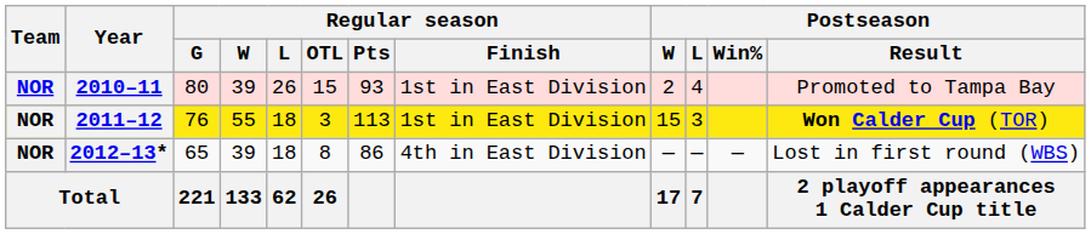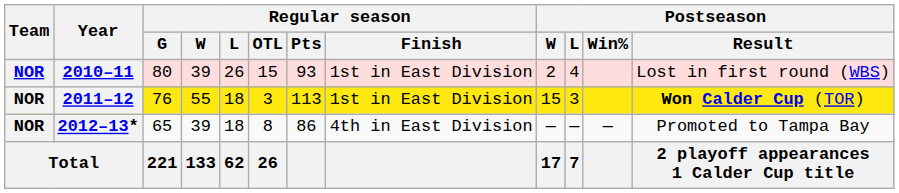 <table class="wikitable" style="font-size:95%; text-align:center;">
 <tr>
 <th rowspan="2">Team</th>
 <th rowspan="2">Year</th>
 <th colspan="6">Regular season</th>
 <th colspan="5">Postseason</th>
 </tr>
 <tr>
 <th>G</th>
 <th>W</th>
 <th>L</th>
 <th>OTL</th>
 <th>Pts</th>
 <th>Finish</th>
 <th>W</th>
 <th>L</th>
 <th>Win%</th>
 <th>Result</th>
 </tr>
 <tr style="background:#fdd;">
 <th><a href='#'>NOR</a></th>
 <th><a href='#'>2010–11</a></th>
 <td>80</td>
 <td>39</td>
 <td>26</td>
 <td>15</td>
 <td>93</td>
 <td>1st in East Division</td>
 <td>2</td>
 <td>4</td>
 <td></td>
-<td>Promoted to Tampa Bay</td>
+<td>Lost in first round (<a href='#'>WBS</a>)</td>
 </tr>
 <tr style="background:#FDE910;">
 <th>NOR</th>
 <th><a href='#'>2011–12</a></th>
 <td>76</td>
 <td>55</td>
 <td>18</td>
 <td>3</td>
 <td>113</td>
 <td>1st in East Division</td>
 <td>15</td>
 <td>3</td>
 <td></td>
 <td><strong>Won <a href='#'>Calder Cup</a></strong> (<a href='#'>TOR</a>)</td>
 </tr>
 <tr>
 <th>NOR</th>
 <th><a href='#'>2012–13</a>*</th>
 <td>65</td>
 <td>39</td>
 <td>18</td>
 <td>8</td>
 <td>86</td>
 <td>4th in East Division</td>
 <td>—</td>
 <td>—</td>
 <td>—</td>
-<td>Lost in first round (<a href='#'>WBS</a>)</td>
+<td>Promoted to Tampa Bay</td>
 </tr>
 <tr>
 <th colspan="2">Total</th>
 <th>221</th>
 <th>133</th>
 <th>62</th>
 <th>26</th>
 <th> </th>
 <th> </th>
 <th>17</th>
 <th>7</th>
 <th></th>
 <th>2 playoff appearances<br>1 Calder Cup title</th>
 </tr>
 </table>
